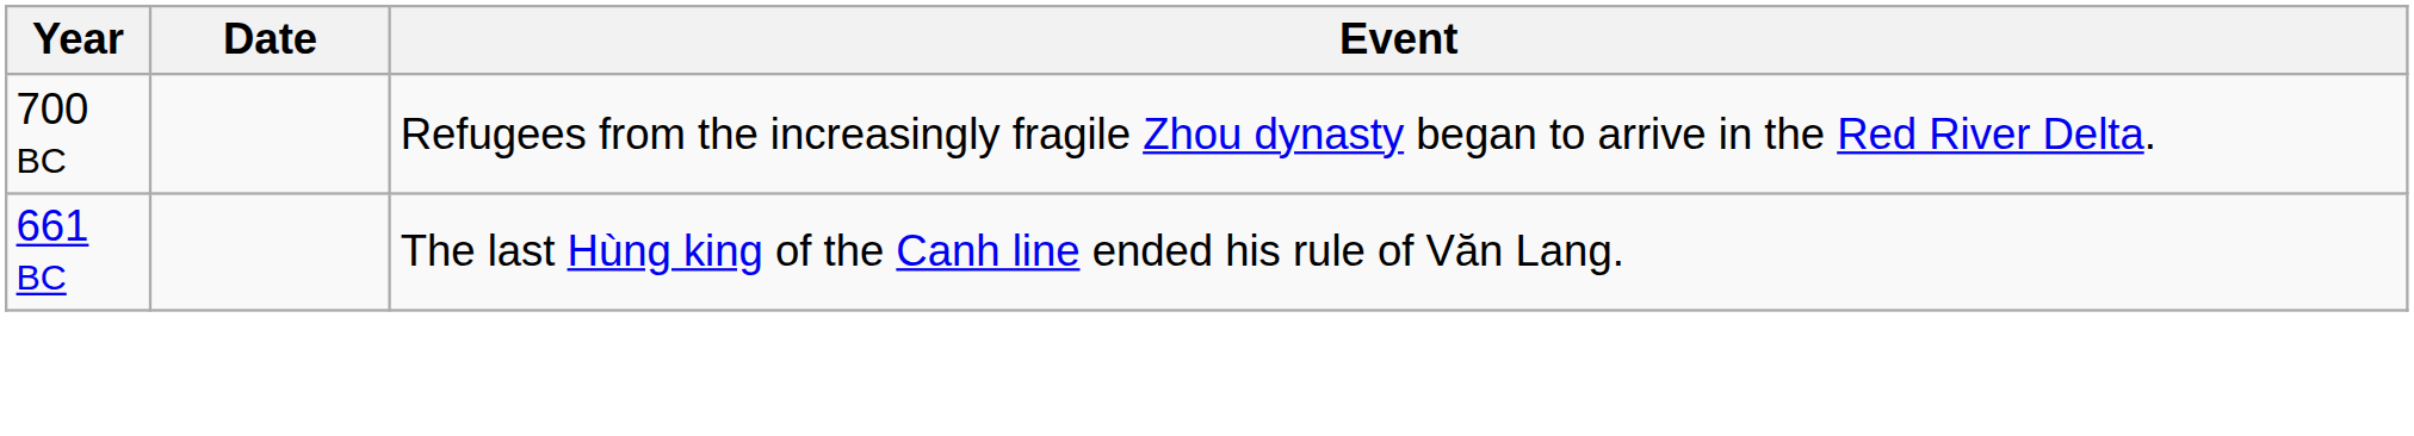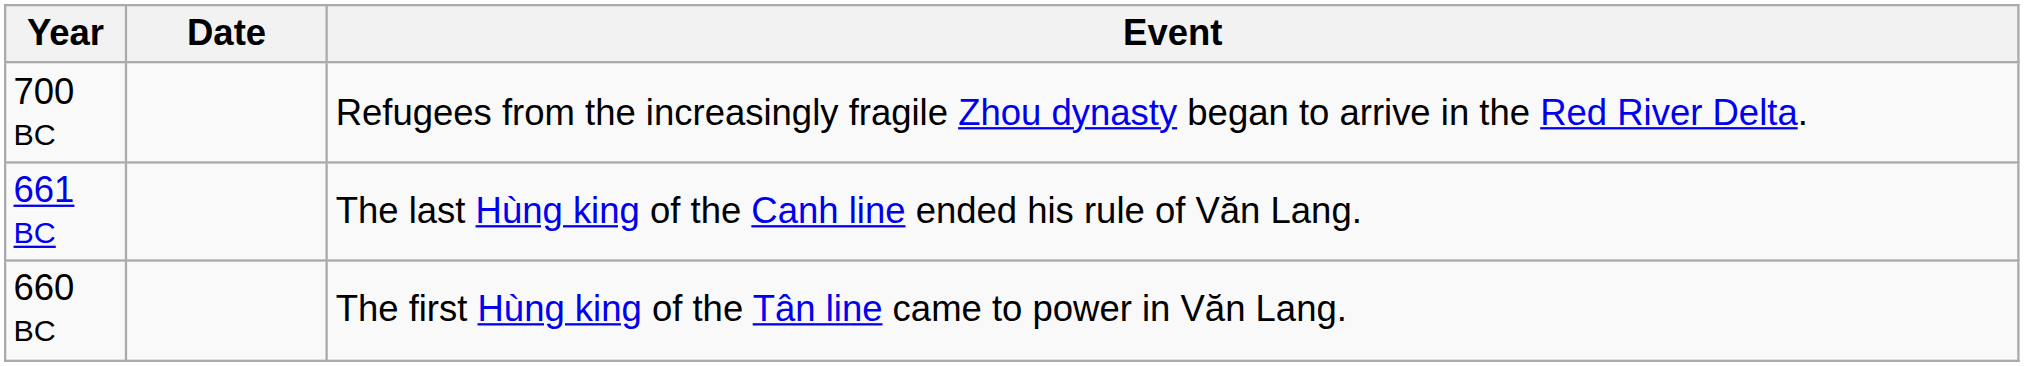 <table class="wikitable" width="100%">
 <tr>
 <th style="width:6%">Year</th>
 <th style="width:10%">Date</th>
 <th>Event</th>
 </tr>
 <tr>
 <td>700 <small>BC</small></td>
 <td></td>
 <td>Refugees from the increasingly fragile <a href='#'>Zhou dynasty</a> began to arrive in the <a href='#'>Red River Delta</a>.</td>
 </tr>
 <tr>
 <td><a href='#'>661 <small>BC</small></a></td>
 <td></td>
 <td>The last <a href='#'>Hùng king</a> of the <a href='#'>Canh line</a> ended his rule of Văn Lang.</td>
 </tr>
+<tr>
+<td>660 <small>BC</small></td>
+<td></td>
+<td>The first <a href='#'>Hùng king</a> of the <a href='#'>Tân line</a> came to power in Văn Lang.</td>
+</tr>
 </table>
